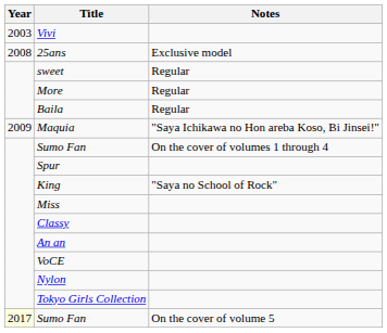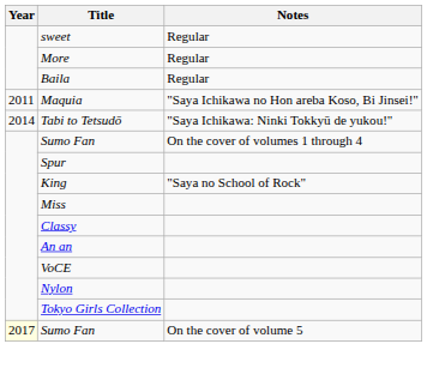 <table class="wikitable">
 <tr>
 <th>Year</th>
 <th>Title</th>
 <th>Notes</th>
-</tr>
-<tr>
-<td>2003</td>
-<td><em><a href='#'>Vivi</a></em></td>
-<td></td>
-</tr>
-<tr>
-<td>2008</td>
-<td><em>25ans</em></td>
-<td>Exclusive model</td>
 </tr>
 <tr>
 <td rowspan="3"></td>
 <td><em>sweet</em></td>
 <td>Regular</td>
 </tr>
 <tr>
 <td><em>More</em></td>
 <td>Regular</td>
 </tr>
 <tr>
 <td><em>Baila</em></td>
 <td>Regular</td>
 </tr>
 <tr>
-<td>2009</td>
+<td>2011</td>
 <td><em>Maquia</em></td>
 <td>"Saya Ichikawa no Hon areba Koso, Bi Jinsei!"</td>
+</tr>
+<tr>
+<td>2014</td>
+<td><em>Tabi to Tetsudō</em></td>
+<td>"Saya Ichikawa: Ninki Tokkyū de yukou!"</td>
 </tr>
 <tr>
 <td rowspan="9"></td>
 <td><em>Sumo Fan</em></td>
 <td>On the cover of volumes 1 through 4</td>
 </tr>
 <tr>
 <td><em>Spur</em></td>
 <td></td>
 </tr>
 <tr>
 <td><em>King</em></td>
 <td>"Saya no School of Rock"</td>
 </tr>
 <tr>
 <td><em>Miss</em></td>
 <td></td>
 </tr>
 <tr>
 <td><em><a href='#'>Classy</a></em></td>
 <td></td>
 </tr>
 <tr>
 <td><em><a href='#'>An an</a></em></td>
 <td></td>
 </tr>
 <tr>
 <td><em>VoCE</em></td>
 <td></td>
 </tr>
 <tr>
 <td><em><a href='#'>Nylon</a></em></td>
 <td></td>
 </tr>
 <tr>
 <td><em><a href='#'>Tokyo Girls Collection</a></em></td>
 <td></td>
 </tr>
 <tr>
 <td style="background: lightyellow;">2017</td>
 <td><em>Sumo Fan</em></td>
 <td>On the cover of volume 5</td>
 </tr>
 </table>
